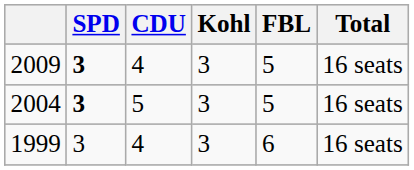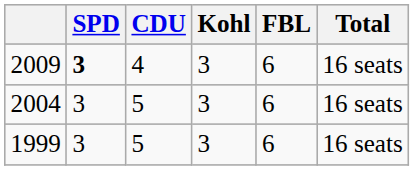 <table class="wikitable">
 <tr>
 <th></th>
 <th><a href='#'>SPD</a></th>
 <th><a href='#'>CDU</a></th>
 <th>Kohl</th>
 <th>FBL</th>
 <th>Total</th>
 </tr>
 <tr>
 <td>2009</td>
 <td><strong>3</strong></td>
 <td>4</td>
 <td>3</td>
-<td>5</td>
+<td>6</td>
 <td>16 seats</td>
 </tr>
 <tr>
 <td>2004</td>
-<td><strong>3</strong></td>
+<td>3</td>
 <td>5</td>
 <td>3</td>
-<td>5</td>
+<td>6</td>
 <td>16 seats</td>
 </tr>
 <tr>
 <td>1999</td>
 <td>3</td>
-<td>4</td>
+<td>5</td>
 <td>3</td>
 <td>6</td>
 <td>16 seats</td>
 </tr>
 </table>
